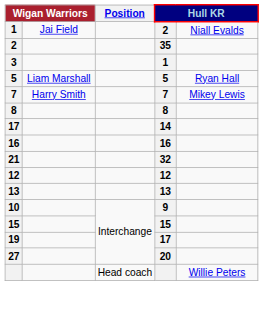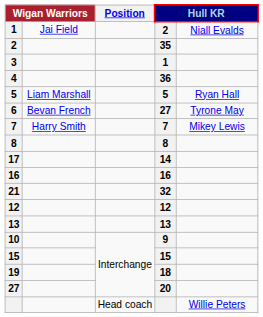 <table class="wikitable" style="font-size:90%; text-align:center;margin: 1em auto 1em auto;">
 <tr>
 <th colspan="2"  style="width:120px; background: #aa1f2e; color:white; border: white2px;">Wigan Warriors</th>
 <th><a href='#'>Position</a></th>
 <th colspan="2"  style="width:138px; background:navy; color:lightblue; border:2px solid red;"><strong>Hull KR</strong></th>
 </tr>
 <tr>
 <th>1</th>
 <td><a href='#'>Jai Field</a></td>
 <td></td>
 <th>2</th>
 <td><a href='#'>Niall Evalds</a></td>
 </tr>
 <tr>
 <th>2</th>
 <td></td>
 <td></td>
 <th>35</th>
 <td></td>
 </tr>
 <tr>
 <th>3</th>
 <td></td>
 <td></td>
 <th>1</th>
 <td></td>
 </tr>
 <tr>
+<th>4</th>
+<td></td>
+<td></td>
+<th>36</th>
+<td></td>
+</tr>
+<tr>
 <th>5</th>
 <td><a href='#'>Liam Marshall</a></td>
 <td></td>
 <th>5</th>
 <td><a href='#'>Ryan Hall</a></td>
+</tr>
+<tr>
+<th>6</th>
+<td><a href='#'>Bevan French</a> </td>
+<td></td>
+<th>27</th>
+<td><a href='#'>Tyrone May</a></td>
 </tr>
 <tr>
 <th>7</th>
 <td><a href='#'>Harry Smith</a></td>
 <td></td>
 <th>7</th>
 <td><a href='#'>Mikey Lewis</a></td>
 </tr>
 <tr>
 <th>8</th>
 <td></td>
 <td></td>
 <th>8</th>
 <td></td>
 </tr>
 <tr>
 <th>17</th>
 <td></td>
 <td></td>
 <th>14</th>
 <td></td>
 </tr>
 <tr>
 <th>16</th>
 <td></td>
 <td></td>
 <th>16</th>
 <td></td>
 </tr>
 <tr>
 <th>21</th>
 <td></td>
 <td></td>
 <th>32</th>
 <td></td>
 </tr>
 <tr>
 <th>12</th>
 <td></td>
 <td></td>
 <th>12</th>
 <td></td>
 </tr>
 <tr>
 <th>13</th>
 <td></td>
 <td></td>
 <th>13</th>
 <td></td>
 </tr>
 <tr>
 <th>10</th>
 <td></td>
 <td rowspan="4">Interchange</td>
 <th>9</th>
 <td></td>
 </tr>
 <tr>
 <th>15</th>
 <td></td>
 <th>15</th>
 <td></td>
 </tr>
 <tr>
 <th>19</th>
 <td></td>
-<th>17</th>
+<th>18</th>
 <td></td>
 </tr>
 <tr>
 <th>27</th>
 <td></td>
 <th>20</th>
 <td></td>
 </tr>
 <tr>
 <th></th>
 <td></td>
 <td>Head coach</td>
 <th></th>
 <td {{Nowrap> <a href='#'>Willie Peters</a></td>
 </tr>
 </table>
